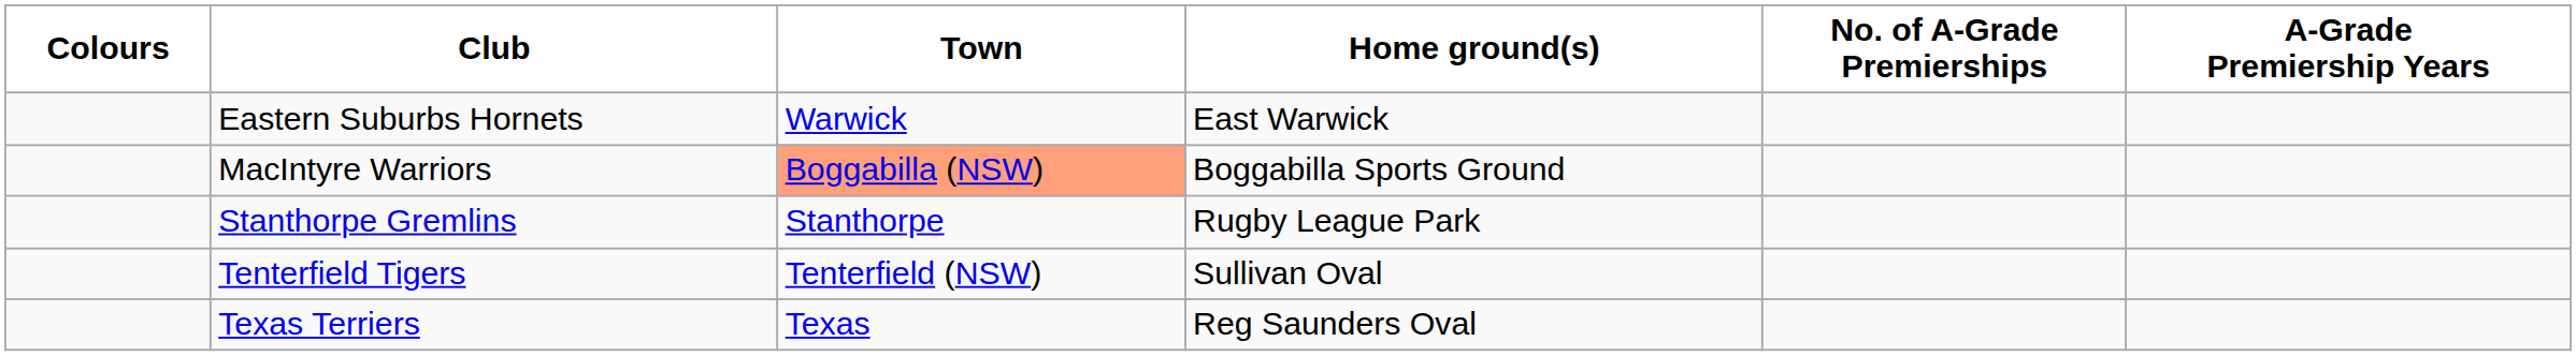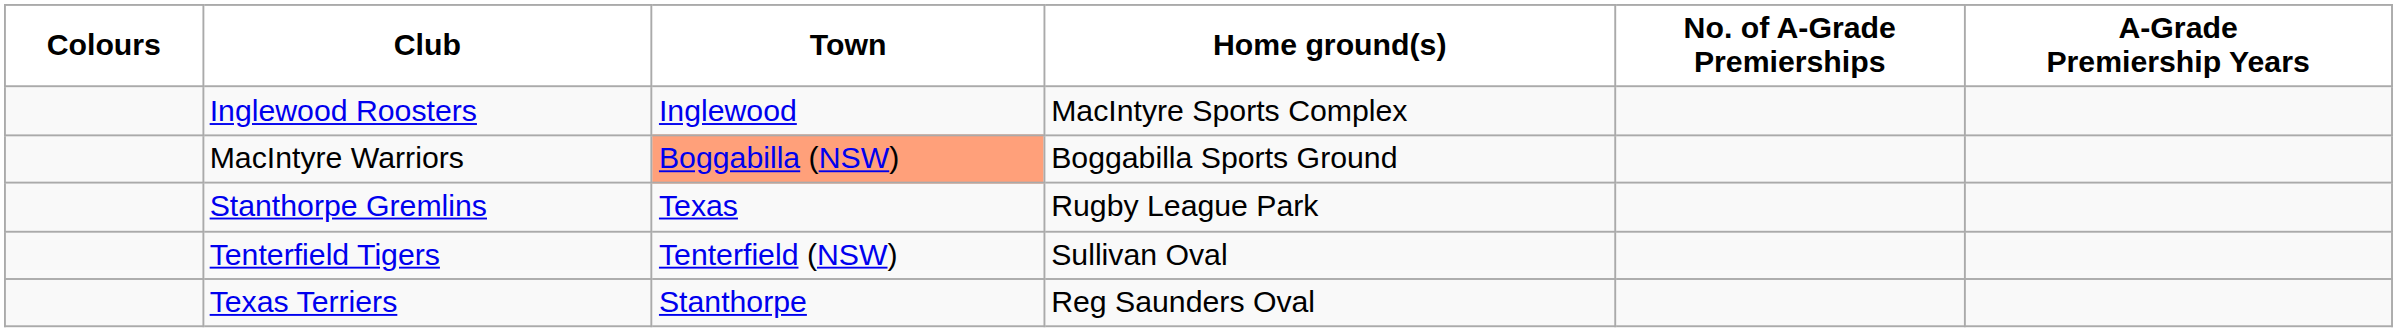 <table class="wikitable" style="width:100%; text-align:left">
 <tr>
 <th style="background:white">Colours</th>
 <th style="background:white">Club</th>
 <th style="background:white">Town</th>
 <th style="background:white">Home ground(s)</th>
 <th style="background:white">No. of A-Grade<br>Premierships</th>
 <th style="background:white">A-Grade<br>Premiership Years</th>
 </tr>
 <tr>
 <td></td>
-<td>Eastern Suburbs Hornets</td>
-<td><a href='#'>Warwick</a></td>
-<td>East Warwick</td>
+<td><a href='#'>Inglewood Roosters</a></td>
+<td><a href='#'>Inglewood</a></td>
+<td>MacIntyre Sports Complex</td>
 <td></td>
 <td></td>
 </tr>
 <tr>
 <td></td>
 <td>MacIntyre Warriors</td>
 <td style="background: lightsalmon;"><a href='#'>Boggabilla</a> (<a href='#'>NSW</a>)</td>
 <td>Boggabilla Sports Ground</td>
 <td></td>
 <td></td>
 </tr>
 <tr>
 <td></td>
 <td><a href='#'>Stanthorpe Gremlins</a></td>
-<td><a href='#'>Stanthorpe</a></td>
+<td><a href='#'>Texas</a></td>
 <td>Rugby League Park</td>
 <td></td>
 <td></td>
 </tr>
 <tr>
 <td></td>
 <td><a href='#'>Tenterfield Tigers</a></td>
 <td><a href='#'>Tenterfield</a> (<a href='#'>NSW</a>)</td>
 <td>Sullivan Oval</td>
 <td></td>
 <td></td>
 </tr>
 <tr>
 <td></td>
 <td><a href='#'>Texas Terriers</a></td>
-<td><a href='#'>Texas</a></td>
+<td><a href='#'>Stanthorpe</a></td>
 <td>Reg Saunders Oval</td>
 <td></td>
 <td></td>
 </tr>
 </table>
